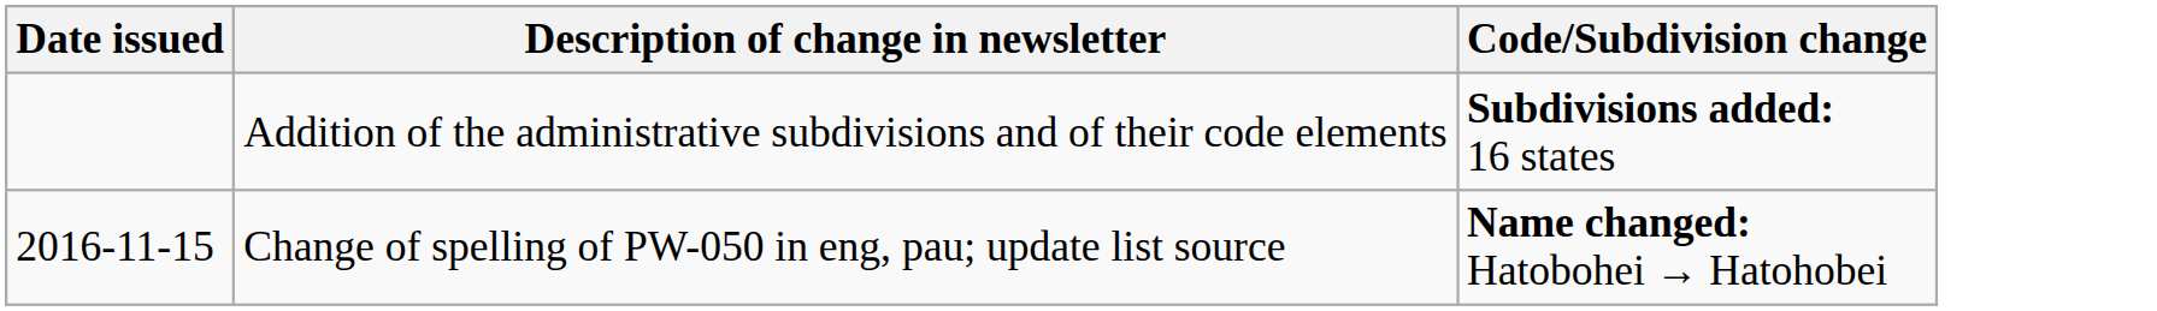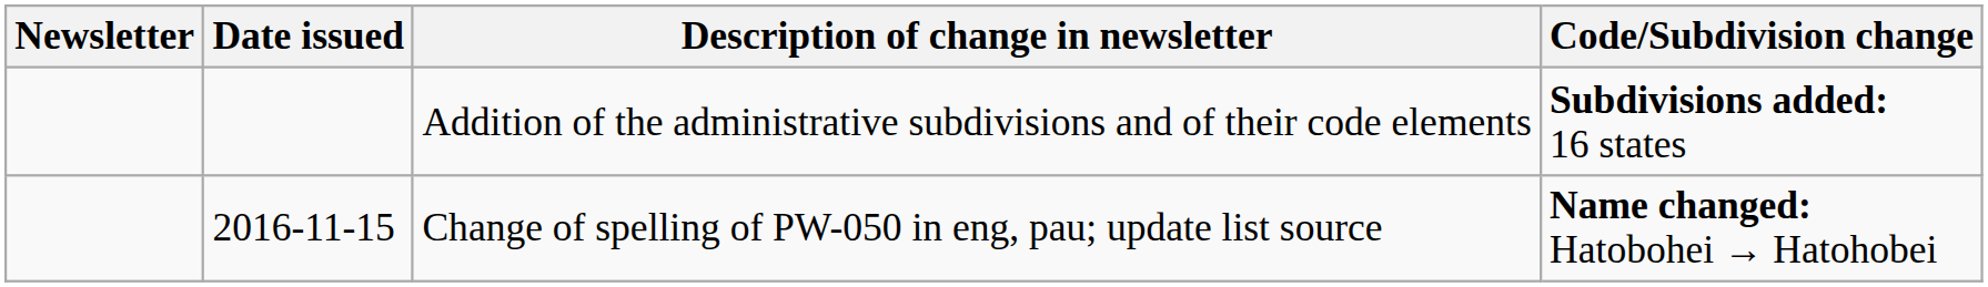 <table class="wikitable">
 <tr>
+<th>Newsletter</th>
 <th>Date issued</th>
 <th>Description of change in newsletter</th>
 <th>Code/Subdivision change</th>
 </tr>
 <tr>
+<td id="I-8"></td>
 <td></td>
 <td>Addition of the administrative subdivisions and of their code elements</td>
 <td style=white-space:nowrap><strong>Subdivisions added:</strong><br> 16 states</td>
 </tr>
 <tr>
+<td></td>
 <td>2016-11-15</td>
 <td>Change of spelling of PW-050 in eng, pau; update list source</td>
 <td><strong>Name changed:</strong><br> Hatobohei → Hatohobei</td>
 </tr>
 </table>
